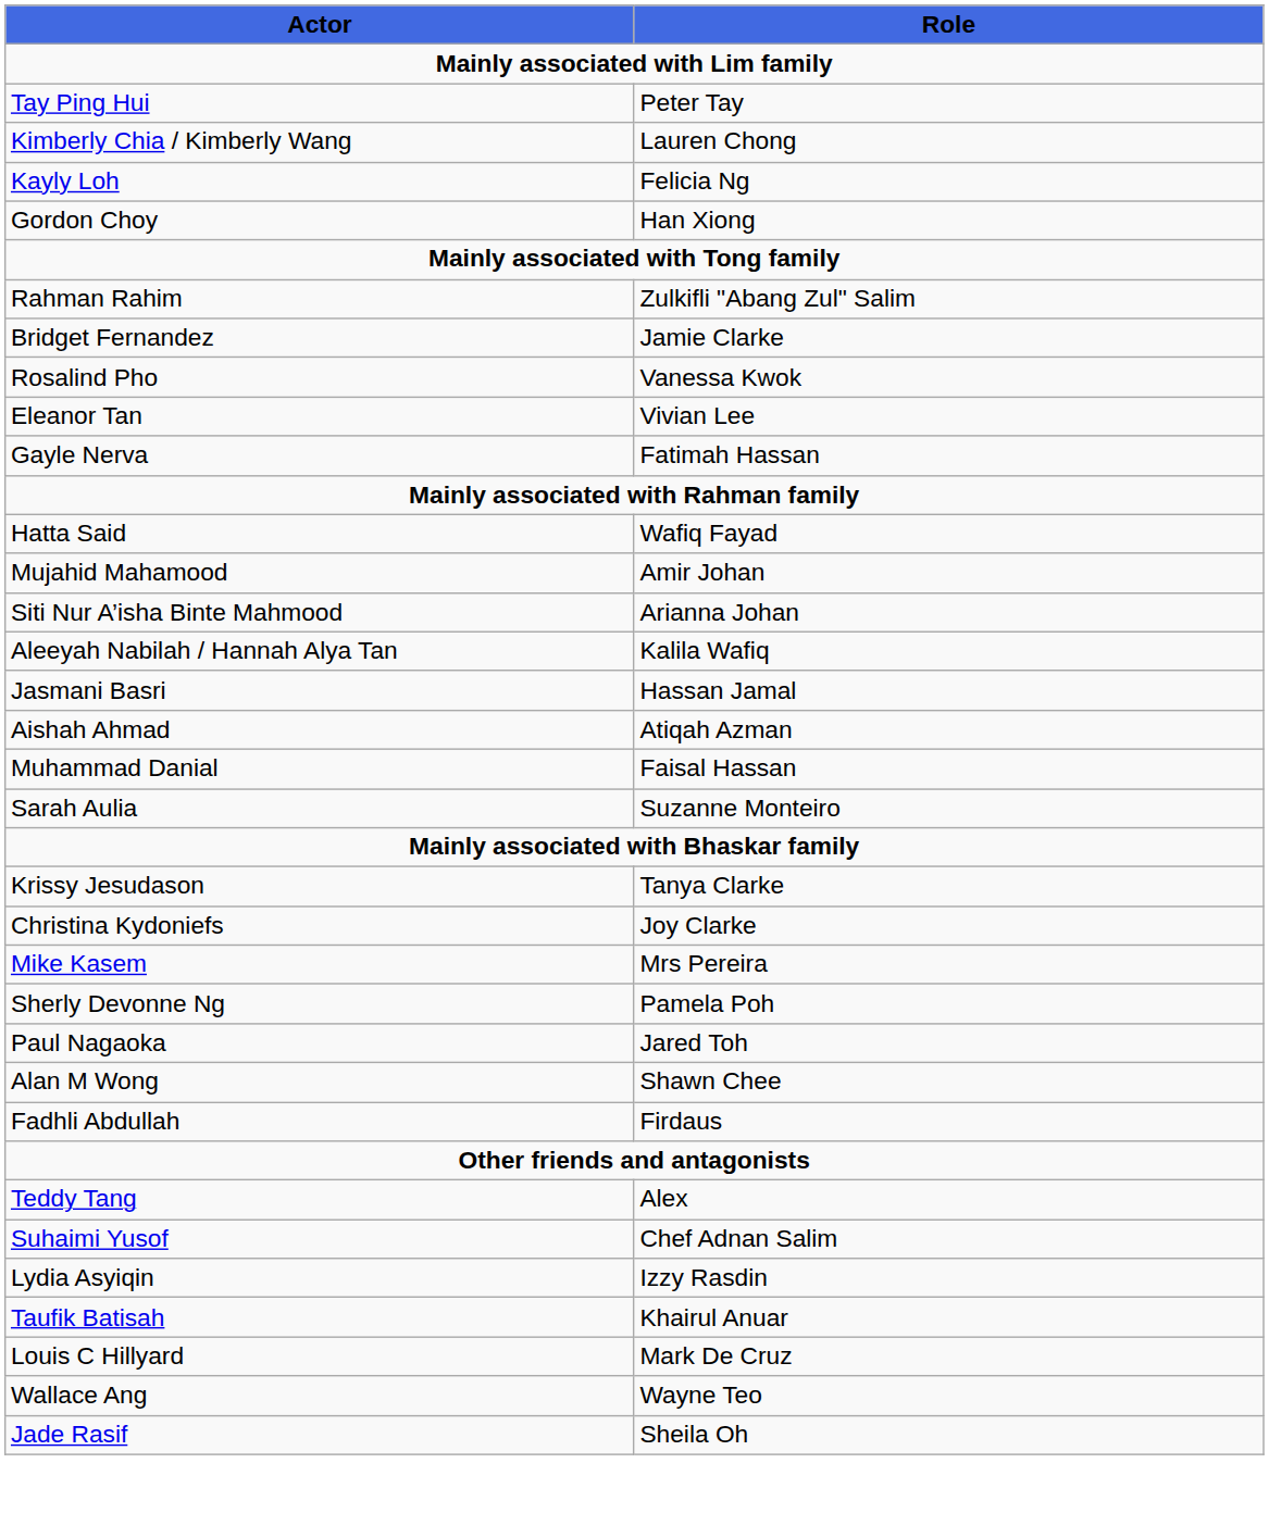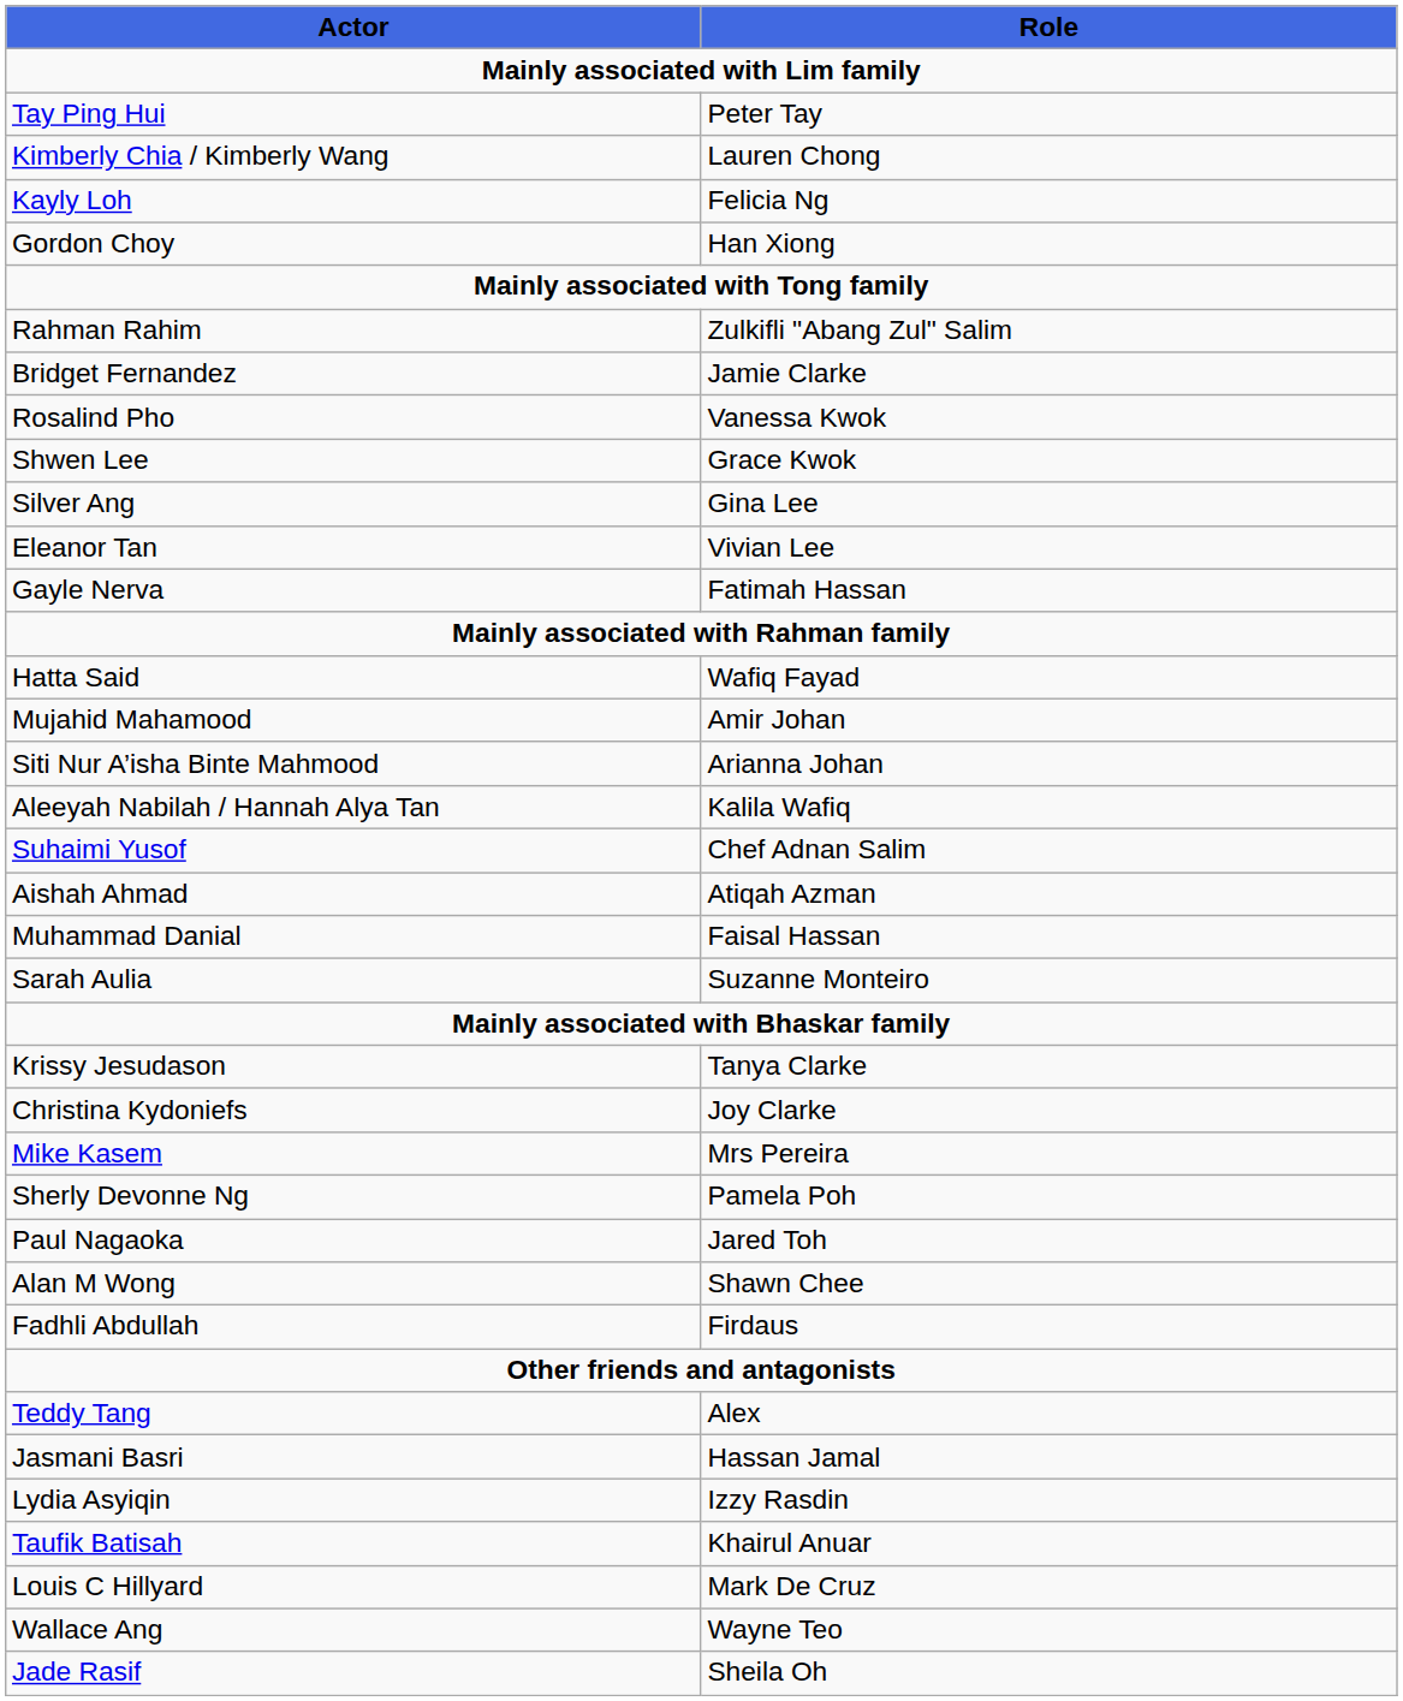 <table class="wikitable">
 <tr>
 <th style="background:RoyalBlue; width:25em">Actor</th>
 <th style="background:RoyalBlue; width:25em">Role</th>
 </tr>
 <tr>
 <td colspan="2" align="center"><strong>Mainly associated with Lim family</strong></td>
 </tr>
 <tr>
 <td><a href='#'>Tay Ping Hui</a></td>
 <td>Peter Tay</td>
 </tr>
 <tr>
 <td><a href='#'>Kimberly Chia</a> / Kimberly Wang</td>
 <td>Lauren Chong</td>
 </tr>
 <tr>
 <td><a href='#'>Kayly Loh</a></td>
 <td>Felicia Ng</td>
 </tr>
 <tr>
 <td>Gordon Choy</td>
 <td>Han Xiong</td>
 </tr>
 <tr>
 <td colspan="2" align="center"><strong>Mainly associated with Tong family</strong></td>
 </tr>
 <tr>
 <td>Rahman Rahim</td>
 <td>Zulkifli "Abang Zul" Salim</td>
 </tr>
 <tr>
 <td>Bridget Fernandez</td>
 <td>Jamie Clarke</td>
 </tr>
 <tr>
 <td>Rosalind Pho</td>
 <td>Vanessa Kwok</td>
 </tr>
 <tr>
+<td>Shwen Lee</td>
+<td>Grace Kwok</td>
+</tr>
+<tr>
+<td>Silver Ang</td>
+<td>Gina Lee</td>
+</tr>
+<tr>
 <td>Eleanor Tan</td>
 <td>Vivian Lee</td>
 </tr>
 <tr>
 <td>Gayle Nerva</td>
 <td>Fatimah Hassan</td>
 </tr>
 <tr>
 <td colspan="2" align="center"><strong>Mainly associated with Rahman family</strong></td>
 </tr>
 <tr>
 <td>Hatta Said</td>
 <td>Wafiq Fayad</td>
 </tr>
 <tr>
 <td>Mujahid Mahamood</td>
 <td>Amir Johan</td>
 </tr>
 <tr>
 <td>Siti Nur A’isha Binte Mahmood</td>
 <td>Arianna Johan</td>
 </tr>
 <tr>
 <td>Aleeyah Nabilah / Hannah Alya Tan</td>
 <td>Kalila Wafiq</td>
 </tr>
 <tr>
-<td>Jasmani Basri</td>
-<td>Hassan Jamal</td>
+<td><a href='#'>Suhaimi Yusof</a></td>
+<td>Chef Adnan Salim</td>
 </tr>
 <tr>
 <td>Aishah Ahmad</td>
 <td>Atiqah Azman</td>
 </tr>
 <tr>
 <td>Muhammad Danial</td>
 <td>Faisal Hassan</td>
 </tr>
 <tr>
 <td>Sarah Aulia</td>
 <td>Suzanne Monteiro</td>
 </tr>
 <tr>
 <td colspan="2" align="center"><strong>Mainly associated with Bhaskar family</strong></td>
 </tr>
 <tr>
 <td>Krissy Jesudason</td>
 <td>Tanya Clarke</td>
 </tr>
 <tr>
 <td>Christina Kydoniefs</td>
 <td>Joy Clarke</td>
 </tr>
 <tr>
 <td><a href='#'>Mike Kasem</a></td>
 <td>Mrs Pereira</td>
 </tr>
 <tr>
 <td>Sherly Devonne Ng</td>
 <td>Pamela Poh</td>
 </tr>
 <tr>
 <td>Paul Nagaoka</td>
 <td>Jared Toh</td>
 </tr>
 <tr>
 <td>Alan M Wong</td>
 <td>Shawn Chee</td>
 </tr>
 <tr>
 <td>Fadhli Abdullah</td>
 <td>Firdaus</td>
 </tr>
 <tr>
 <td colspan="2" align="center"><strong>Other friends and antagonists</strong></td>
 </tr>
 <tr>
 <td><a href='#'>Teddy Tang</a></td>
 <td>Alex</td>
 </tr>
 <tr>
-<td><a href='#'>Suhaimi Yusof</a></td>
-<td>Chef Adnan Salim</td>
+<td>Jasmani Basri</td>
+<td>Hassan Jamal</td>
 </tr>
 <tr>
 <td>Lydia Asyiqin</td>
 <td>Izzy Rasdin</td>
 </tr>
 <tr>
 <td><a href='#'>Taufik Batisah</a></td>
 <td>Khairul Anuar</td>
 </tr>
 <tr>
 <td>Louis C Hillyard</td>
 <td>Mark De Cruz</td>
 </tr>
 <tr>
 <td>Wallace Ang</td>
 <td>Wayne Teo</td>
 </tr>
 <tr>
 <td><a href='#'>Jade Rasif</a></td>
 <td>Sheila Oh</td>
 </tr>
 </table>
